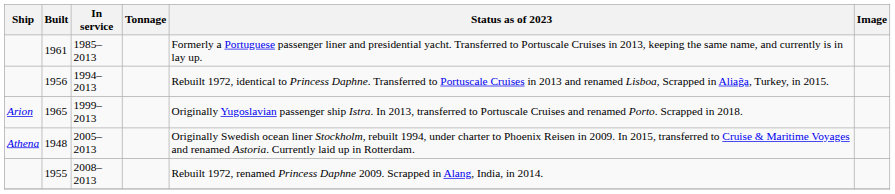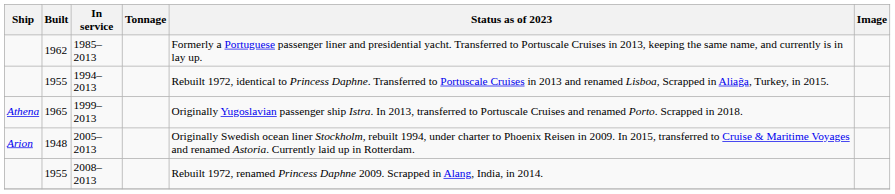 <table class="wikitable">
 <tr>
 <th>Ship</th>
 <th>Built</th>
 <th>In service</th>
 <th>Tonnage</th>
 <th>Status as of 2023</th>
 <th>Image</th>
 </tr>
 <tr>
 <td></td>
-<td>1961</td>
+<td>1962</td>
 <td>1985–2013</td>
 <td align="Center"></td>
 <td>Formerly a <a href='#'>Portuguese</a> passenger liner and presidential yacht. Transferred to Portuscale Cruises in 2013, keeping the same name, and currently is in lay up.</td>
 <td></td>
 </tr>
 <tr>
 <td></td>
-<td>1956</td>
+<td>1955</td>
 <td>1994–2013</td>
 <td align="Center"></td>
 <td>Rebuilt 1972, identical to <em>Princess Daphne</em>. Transferred to <a href='#'>Portuscale Cruises</a> in 2013 and renamed <em>Lisboa</em>, Scrapped in <a href='#'>Aliağa</a>, Turkey, in 2015.</td>
 <td></td>
 </tr>
 <tr>
-<td><em><a href='#'>Arion</a></em></td>
+<td><em><a href='#'>Athena</a></em></td>
 <td>1965</td>
 <td>1999–2013</td>
 <td align="Center"></td>
 <td>Originally <a href='#'>Yugoslavian</a> passenger ship <em>Istra</em>. In 2013, transferred to Portuscale Cruises and renamed <em>Porto</em>. Scrapped in 2018.</td>
 <td></td>
 </tr>
 <tr>
-<td><em><a href='#'>Athena</a></em></td>
+<td><em><a href='#'>Arion</a></em></td>
 <td>1948</td>
 <td>2005–2013</td>
 <td align="Center"></td>
 <td>Originally Swedish ocean liner <em>Stockholm</em>, rebuilt 1994, under charter to Phoenix Reisen in 2009. In 2015, transferred to <a href='#'>Cruise & Maritime Voyages</a> and renamed <em>Astoria</em>. Currently laid up in Rotterdam.</td>
 <td></td>
 </tr>
 <tr>
 <td></td>
 <td>1955</td>
 <td>2008–2013</td>
 <td align="Center"></td>
 <td>Rebuilt 1972, renamed <em>Princess Daphne</em> 2009. Scrapped in <a href='#'>Alang</a>, India, in 2014.</td>
 <td></td>
 </tr>
 <tr>
 </tr>
 </table>
